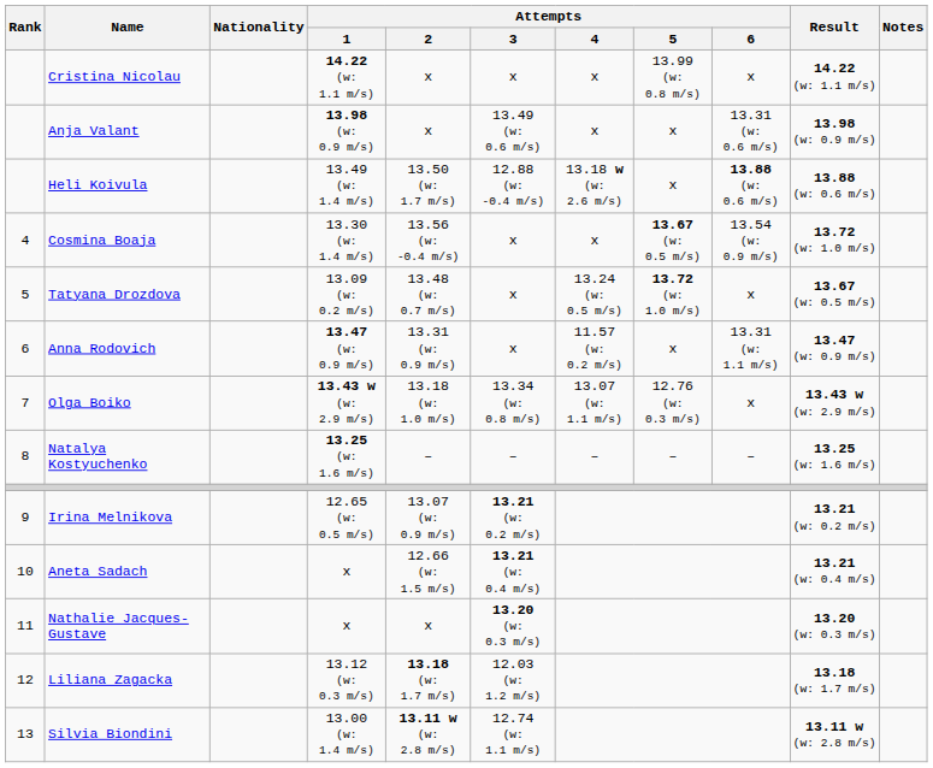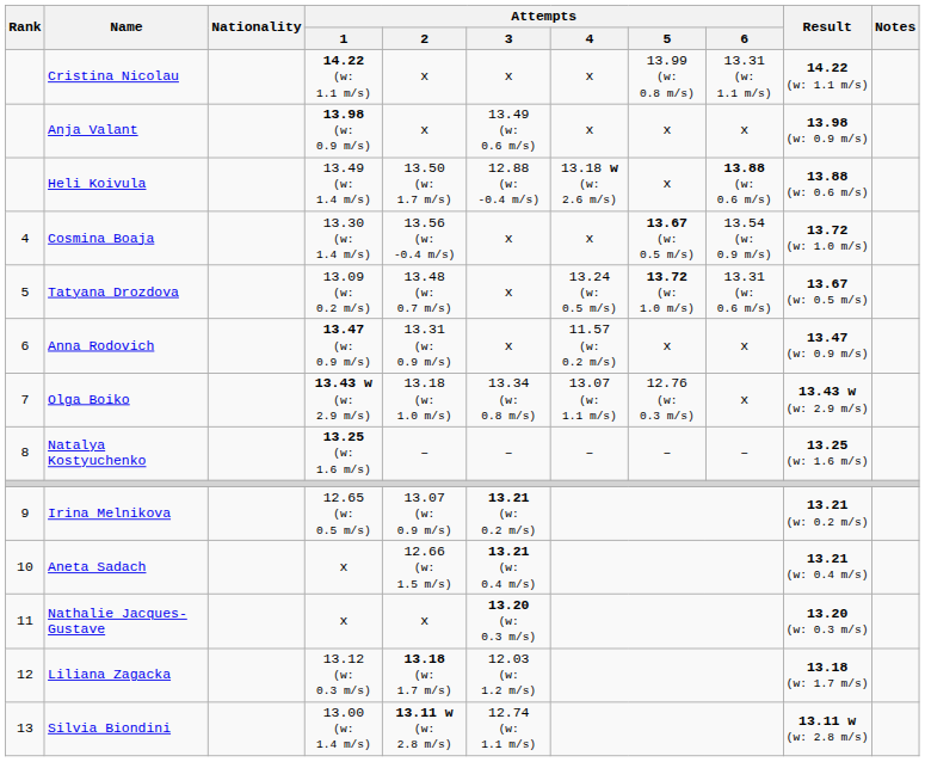 <table class="wikitable sortable" style="text-align:center">
 <tr>
 <th rowspan=2>Rank</th>
 <th rowspan=2>Name</th>
 <th rowspan=2>Nationality</th>
 <th colspan=6>Attempts</th>
 <th rowspan=2>Result</th>
 <th rowspan=2>Notes</th>
 </tr>
 <tr>
 <th>1</th>
 <th>2</th>
 <th>3</th>
 <th>4</th>
 <th>5</th>
 <th>6</th>
 </tr>
 <tr>
 <td></td>
 <td align=left><a href='#'>Cristina Nicolau</a></td>
 <td align=left></td>
 <td><strong>14.22</strong><br><small>(w: 1.1 m/s)</small></td>
 <td>x</td>
 <td>x</td>
 <td>x</td>
 <td>13.99<br><small>(w: 0.8 m/s)</small></td>
-<td>x</td>
+<td>13.31<br><small>(w: 1.1 m/s)</small></td>
 <td><strong>14.22</strong><br><small>(w: 1.1 m/s)</small></td>
 <td></td>
 </tr>
 <tr>
 <td></td>
 <td align=left><a href='#'>Anja Valant</a></td>
 <td align=left></td>
 <td><strong>13.98</strong><br><small>(w: 0.9 m/s)</small></td>
 <td>x</td>
 <td>13.49<br><small>(w: 0.6 m/s)</small></td>
 <td>x</td>
 <td>x</td>
-<td>13.31<br><small>(w: 0.6 m/s)</small></td>
+<td>x</td>
 <td><strong>13.98</strong><br><small>(w: 0.9 m/s)</small></td>
 <td></td>
 </tr>
 <tr>
 <td></td>
 <td align=left><a href='#'>Heli Koivula</a></td>
 <td align=left></td>
 <td>13.49<br><small>(w: 1.4 m/s)</small></td>
 <td>13.50<br><small>(w: 1.7 m/s)</small></td>
 <td>12.88<br><small>(w: -0.4 m/s)</small></td>
 <td>13.18 <strong>w</strong><br><small>(w: 2.6 m/s)</small></td>
 <td>x</td>
 <td><strong>13.88</strong><br><small>(w: 0.6 m/s)</small></td>
 <td><strong>13.88</strong><br><small>(w: 0.6 m/s)</small></td>
 <td></td>
 </tr>
 <tr>
 <td>4</td>
 <td align=left><a href='#'>Cosmina Boaja</a></td>
 <td align=left></td>
 <td>13.30<br><small>(w: 1.4 m/s)</small></td>
 <td>13.56<br><small>(w: -0.4 m/s)</small></td>
 <td>x</td>
 <td>x</td>
 <td><strong>13.67</strong><br><small>(w: 0.5 m/s)</small></td>
 <td>13.54<br><small>(w: 0.9 m/s)</small></td>
 <td><strong>13.72</strong><br><small>(w: 1.0 m/s)</small></td>
 <td></td>
 </tr>
 <tr>
 <td>5</td>
 <td align=left><a href='#'>Tatyana Drozdova</a></td>
 <td align=left></td>
 <td>13.09<br><small>(w: 0.2 m/s)</small></td>
 <td>13.48<br><small>(w: 0.7 m/s)</small></td>
 <td>x</td>
 <td>13.24<br><small>(w: 0.5 m/s)</small></td>
 <td><strong>13.72</strong><br><small>(w: 1.0 m/s)</small></td>
-<td>x</td>
+<td>13.31<br><small>(w: 0.6 m/s)</small></td>
 <td><strong>13.67</strong><br><small>(w: 0.5 m/s)</small></td>
 <td></td>
 </tr>
 <tr>
 <td>6</td>
 <td align=left><a href='#'>Anna Rodovich</a></td>
 <td align=left></td>
 <td><strong>13.47</strong><br><small>(w: 0.9 m/s)</small></td>
 <td>13.31<br><small>(w: 0.9 m/s)</small></td>
 <td>x</td>
 <td>11.57<br><small>(w: 0.2 m/s)</small></td>
 <td>x</td>
-<td>13.31<br><small>(w: 1.1 m/s)</small></td>
+<td>x</td>
 <td><strong>13.47</strong><br><small>(w: 0.9 m/s)</small></td>
 <td></td>
 </tr>
 <tr>
 <td>7</td>
 <td align=left><a href='#'>Olga Boiko</a></td>
 <td align=left></td>
 <td><strong>13.43</strong> <strong>w</strong><br><small>(w: 2.9 m/s)</small></td>
 <td>13.18<br><small>(w: 1.0 m/s)</small></td>
 <td>13.34<br><small>(w: 0.8 m/s)</small></td>
 <td>13.07<br><small>(w: 1.1 m/s)</small></td>
 <td>12.76<br><small>(w: 0.3 m/s)</small></td>
 <td>x</td>
 <td><strong>13.43</strong> <strong>w</strong><br><small>(w: 2.9 m/s)</small></td>
 <td></td>
 </tr>
 <tr>
 <td>8</td>
 <td align=left><a href='#'>Natalya Kostyuchenko</a></td>
 <td align=left></td>
 <td><strong>13.25</strong><br><small>(w: 1.6 m/s)</small></td>
 <td>–</td>
 <td>–</td>
 <td>–</td>
 <td>–</td>
 <td>–</td>
 <td><strong>13.25</strong><br><small>(w: 1.6 m/s)</small></td>
 <td></td>
 </tr>
 <tr>
 <td colspan=11 bgcolor=lightgray></td>
 </tr>
 <tr>
 <td>9</td>
 <td align=left><a href='#'>Irina Melnikova</a></td>
 <td align=left></td>
 <td>12.65<br><small>(w: 0.5 m/s)</small></td>
 <td>13.07<br><small>(w: 0.9 m/s)</small></td>
 <td><strong>13.21</strong><br><small>(w: 0.2 m/s)</small></td>
 <td colspan=3></td>
 <td><strong>13.21</strong><br><small>(w: 0.2 m/s)</small></td>
 <td></td>
 </tr>
 <tr>
 <td>10</td>
 <td align=left><a href='#'>Aneta Sadach</a></td>
 <td align=left></td>
 <td>x</td>
 <td>12.66<br><small>(w: 1.5 m/s)</small></td>
 <td><strong>13.21</strong><br><small>(w: 0.4 m/s)</small></td>
 <td colspan=3></td>
 <td><strong>13.21</strong><br><small>(w: 0.4 m/s)</small></td>
 <td></td>
 </tr>
 <tr>
 <td>11</td>
 <td align=left><a href='#'>Nathalie Jacques-Gustave</a></td>
 <td align=left></td>
 <td>x</td>
 <td>x</td>
 <td><strong>13.20</strong><br><small>(w: 0.3 m/s)</small></td>
 <td colspan=3></td>
 <td><strong>13.20</strong><br><small>(w: 0.3 m/s)</small></td>
 <td></td>
 </tr>
 <tr>
 <td>12</td>
 <td align=left><a href='#'>Liliana Zagacka</a></td>
 <td align=left></td>
 <td>13.12<br><small>(w: 0.3 m/s)</small></td>
 <td><strong>13.18</strong><br><small>(w: 1.7 m/s)</small></td>
 <td>12.03<br><small>(w: 1.2 m/s)</small></td>
 <td colspan=3></td>
 <td><strong>13.18</strong><br><small>(w: 1.7 m/s)</small></td>
 <td></td>
 </tr>
 <tr>
 <td>13</td>
 <td align=left><a href='#'>Silvia Biondini</a></td>
 <td align=left></td>
 <td>13.00<br><small>(w: 1.4 m/s)</small></td>
 <td><strong>13.11</strong> <strong>w</strong><br><small>(w: 2.8 m/s)</small></td>
 <td>12.74<br><small>(w: 1.1 m/s)</small></td>
 <td colspan=3></td>
 <td><strong>13.11</strong> <strong>w</strong><br><small>(w: 2.8 m/s)</small></td>
 <td></td>
 </tr>
 </table>
